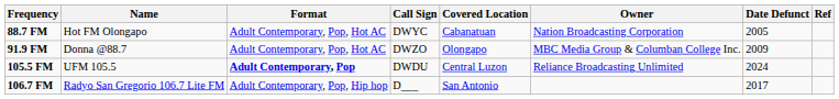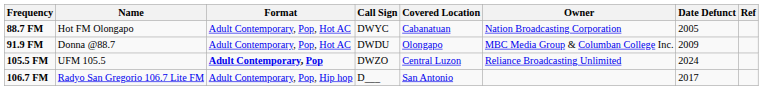 <table class="wikitable">
 <tr>
 <th>Frequency</th>
 <th>Name</th>
 <th>Format</th>
 <th>Call Sign</th>
 <th>Covered Location</th>
 <th>Owner</th>
 <th>Date Defunct</th>
 <th>Ref</th>
 </tr>
 <tr>
 <td><strong>88.7 FM</strong></td>
 <td>Hot FM Olongapo</td>
 <td><a href='#'>Adult Contemporary</a>, <a href='#'>Pop</a>, <a href='#'>Hot AC</a></td>
 <td>DWYC</td>
 <td><a href='#'>Cabanatuan</a></td>
 <td><a href='#'>Nation Broadcasting Corporation</a></td>
 <td>2005</td>
 <td></td>
 </tr>
 <tr>
 <td><strong>91.9 FM</strong></td>
 <td>Donna @88.7</td>
 <td><a href='#'>Adult Contemporary</a>, <a href='#'>Pop</a>, <a href='#'>Hot AC</a></td>
-<td>DWZO</td>
+<td>DWDU</td>
 <td><a href='#'>Olongapo</a></td>
 <td><a href='#'>MBC Media Group</a> & <a href='#'>Columban College</a> Inc.</td>
 <td>2009</td>
 <td></td>
 </tr>
 <tr>
 <td><strong>105.5 FM</strong></td>
 <td>UFM 105.5</td>
 <td><strong><a href='#'>Adult Contemporary</a>, <a href='#'>Pop</a></strong></td>
-<td>DWDU</td>
+<td>DWZO</td>
 <td><a href='#'>Central Luzon</a></td>
 <td><a href='#'>Reliance Broadcasting Unlimited</a></td>
 <td>2024</td>
 <td></td>
 </tr>
 <tr>
 <td><strong>106.7 FM</strong></td>
 <td><a href='#'>Radyo San Gregorio 106.7 Lite FM</a></td>
 <td><a href='#'>Adult Contemporary</a>, <a href='#'>Pop</a>, <a href='#'>Hip hop</a></td>
 <td>D___</td>
 <td><a href='#'>San Antonio</a></td>
 <td></td>
 <td>2017</td>
 <td></td>
 </tr>
 </table>
